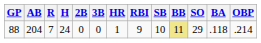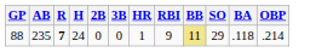 <table class="wikitable">
 <tr>
 <th><a href='#'>GP</a></th>
 <th><a href='#'>AB</a></th>
 <th><a href='#'>R</a></th>
 <th><a href='#'>H</a></th>
 <th><a href='#'>2B</a></th>
 <th><a href='#'>3B</a></th>
 <th><a href='#'>HR</a></th>
 <th><a href='#'>RBI</a></th>
-<th><a href='#'>SB</a></th>
 <th><a href='#'>BB</a></th>
 <th><a href='#'>SO</a></th>
 <th><a href='#'>BA</a></th>
 <th><a href='#'>OBP</a></th>
 </tr>
 <tr align=center>
 <td>88</td>
-<td>204</td>
-<td>7</td>
+<td>235</td>
+<td><strong>7</strong></td>
 <td>24</td>
 <td>0</td>
 <td>0</td>
 <td>1</td>
 <td>9</td>
-<td>10</td>
 <td style="background: khaki;">11</td>
 <td>29</td>
 <td>.118</td>
 <td>.214</td>
 </tr>
 </table>
